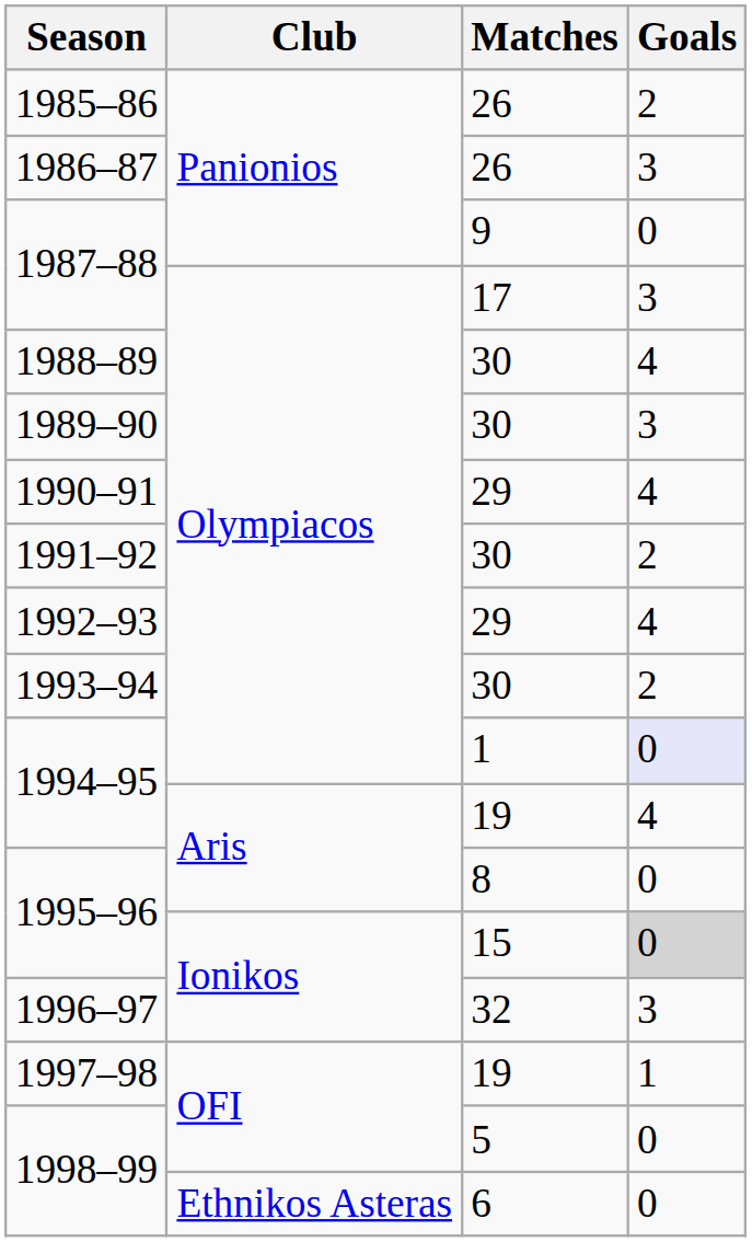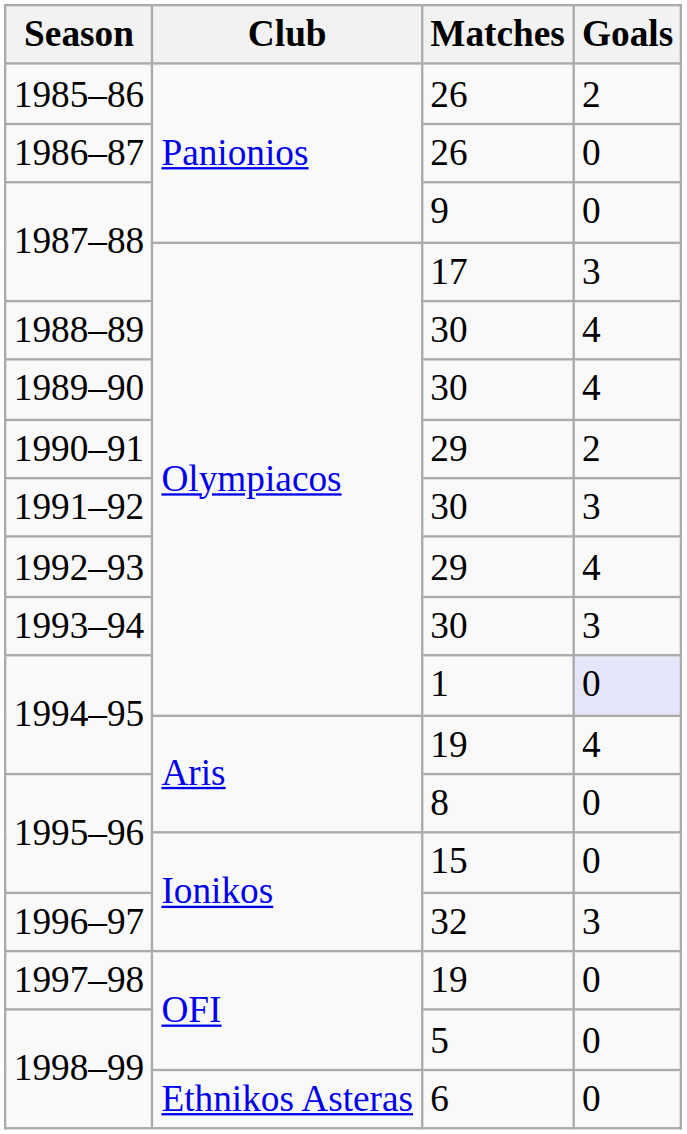 <table class="wikitable">
 <tr>
 <th>Season</th>
 <th>Club</th>
 <th>Matches</th>
 <th>Goals</th>
 </tr>
 <tr>
 <td>1985–86</td>
 <td rowspan=3><a href='#'>Panionios</a></td>
 <td>26</td>
 <td>2</td>
 </tr>
 <tr>
 <td>1986–87</td>
 <td>26</td>
-<td>3</td>
+<td>0</td>
 </tr>
 <tr>
 <td rowspan=2>1987–88</td>
 <td>9</td>
 <td>0</td>
 </tr>
 <tr>
 <td rowspan=8><a href='#'>Olympiacos</a></td>
 <td>17</td>
 <td>3</td>
 </tr>
 <tr>
 <td>1988–89</td>
 <td>30</td>
 <td>4</td>
 </tr>
 <tr>
 <td>1989–90</td>
 <td>30</td>
-<td>3</td>
+<td>4</td>
 </tr>
 <tr>
 <td>1990–91</td>
 <td>29</td>
-<td>4</td>
+<td>2</td>
 </tr>
 <tr>
 <td>1991–92</td>
 <td>30</td>
-<td>2</td>
+<td>3</td>
 </tr>
 <tr>
 <td>1992–93</td>
 <td>29</td>
 <td>4</td>
 </tr>
 <tr>
 <td>1993–94</td>
 <td>30</td>
-<td>2</td>
+<td>3</td>
 </tr>
 <tr>
 <td rowspan=2>1994–95</td>
 <td>1</td>
 <td style="background: lavender;">0</td>
 </tr>
 <tr>
 <td rowspan=2><a href='#'>Aris</a></td>
 <td>19</td>
 <td>4</td>
 </tr>
 <tr>
 <td rowspan=2>1995–96</td>
 <td>8</td>
 <td>0</td>
 </tr>
 <tr>
 <td rowspan=2><a href='#'>Ionikos</a></td>
 <td>15</td>
-<td style="background: lightgrey;">0</td>
+<td>0</td>
 </tr>
 <tr>
 <td>1996–97</td>
 <td>32</td>
 <td>3</td>
 </tr>
 <tr>
 <td>1997–98</td>
 <td rowspan=2><a href='#'>OFI</a></td>
 <td>19</td>
-<td>1</td>
+<td>0</td>
 </tr>
 <tr>
 <td rowspan=2>1998–99</td>
 <td>5</td>
 <td>0</td>
 </tr>
 <tr>
 <td><a href='#'>Ethnikos Asteras</a></td>
 <td>6</td>
 <td>0</td>
 </tr>
 </table>
